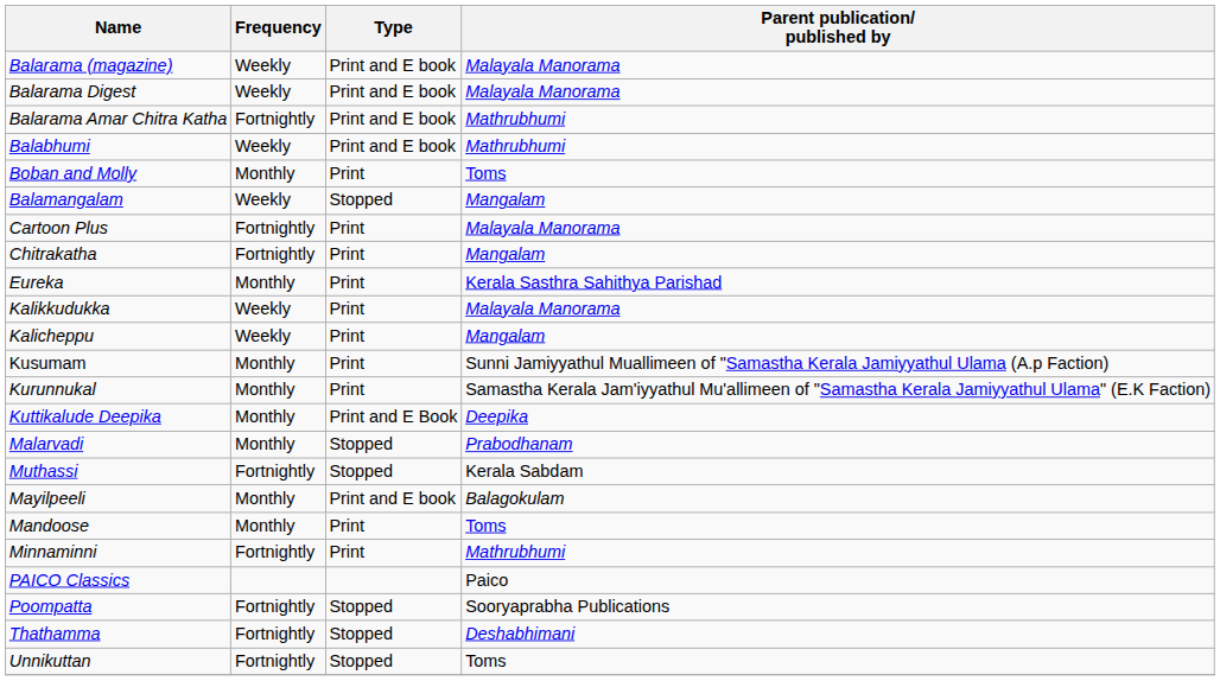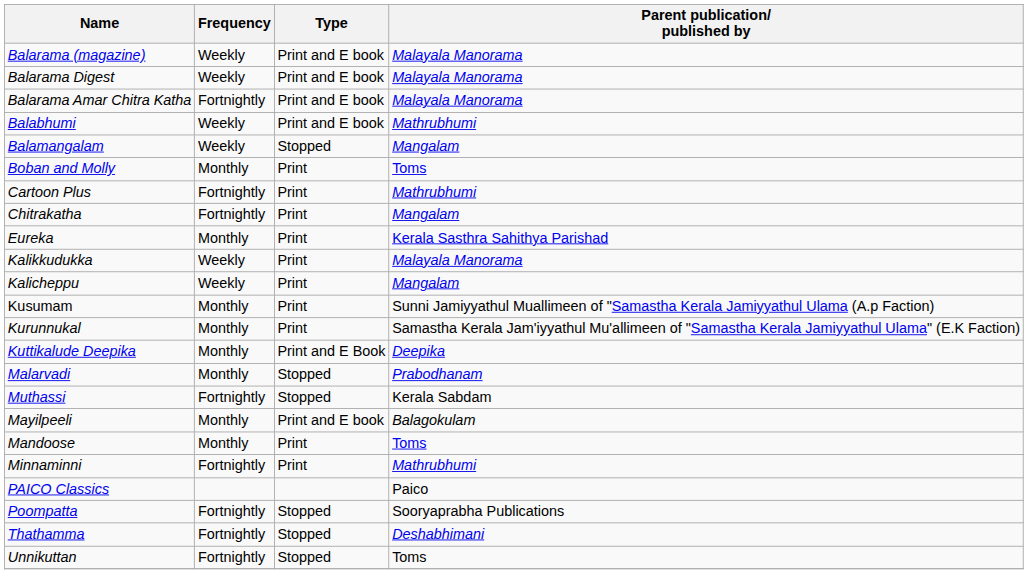 <table class="wikitable">
 <tr>
 <th>Name</th>
 <th>Frequency</th>
 <th>Type</th>
 <th>Parent publication/<br>published by</th>
 </tr>
 <tr>
 <td><em><a href='#'>Balarama (magazine)</a></em></td>
 <td>Weekly</td>
 <td>Print and E book</td>
 <td><em><a href='#'>Malayala Manorama</a></em></td>
 </tr>
 <tr>
 <td><em>Balarama Digest</em></td>
 <td>Weekly</td>
 <td>Print and E book</td>
 <td><em><a href='#'>Malayala Manorama</a></em></td>
 </tr>
 <tr>
 <td><em>Balarama Amar Chitra Katha</em></td>
 <td>Fortnightly</td>
 <td>Print and E book</td>
-<td><em><a href='#'>Mathrubhumi</a></em></td>
+<td><em><a href='#'>Malayala Manorama</a></em></td>
 </tr>
 <tr>
 <td><em><a href='#'>Balabhumi</a></em></td>
 <td>Weekly</td>
 <td>Print and E book</td>
 <td><em><a href='#'>Mathrubhumi</a></em></td>
 </tr>
 <tr>
+<td><em><a href='#'>Balamangalam</a></em></td>
+<td>Weekly</td>
+<td>Stopped</td>
+<td><em><a href='#'>Mangalam</a></em></td>
+</tr>
+<tr>
 <td><em><a href='#'>Boban and Molly</a></em></td>
 <td>Monthly</td>
 <td>Print</td>
 <td><a href='#'>Toms</a></td>
 </tr>
 <tr>
-<td><em><a href='#'>Balamangalam</a></em></td>
-<td>Weekly</td>
-<td>Stopped</td>
-<td><em><a href='#'>Mangalam</a></em></td>
-</tr>
-<tr>
 <td><em>Cartoon Plus</em></td>
 <td>Fortnightly</td>
 <td>Print</td>
-<td><em><a href='#'>Malayala Manorama</a></em></td>
+<td><em><a href='#'>Mathrubhumi</a></em></td>
 </tr>
 <tr>
 <td><em>Chitrakatha</em></td>
 <td>Fortnightly</td>
 <td>Print</td>
 <td><em><a href='#'>Mangalam</a></em></td>
 </tr>
 <tr>
 <td><em>Eureka</em></td>
 <td>Monthly</td>
 <td>Print</td>
 <td><a href='#'>Kerala Sasthra Sahithya Parishad</a></td>
 </tr>
 <tr>
 <td><em>Kalikkudukka</em></td>
 <td>Weekly</td>
 <td>Print</td>
 <td><em><a href='#'>Malayala Manorama</a></em></td>
 </tr>
 <tr>
 <td><em>Kalicheppu</em></td>
 <td>Weekly</td>
 <td>Print</td>
 <td><em><a href='#'>Mangalam</a></em></td>
 </tr>
 <tr>
 <td>Kusumam</td>
 <td>Monthly</td>
 <td>Print</td>
 <td>Sunni Jamiyyathul Muallimeen of "<a href='#'>Samastha Kerala Jamiyyathul Ulama</a> (A.p Faction)</td>
 </tr>
 <tr>
 <td><em>Kurunnukal</em></td>
 <td>Monthly</td>
 <td>Print</td>
 <td>Samastha Kerala Jam'iyyathul Mu'allimeen of "<a href='#'>Samastha Kerala Jamiyyathul Ulama</a>" (E.K Faction)</td>
 </tr>
 <tr>
 <td><em><a href='#'>Kuttikalude Deepika</a></em></td>
 <td>Monthly</td>
 <td>Print and E Book</td>
 <td><em><a href='#'>Deepika</a></em></td>
 </tr>
 <tr>
 <td><em><a href='#'>Malarvadi</a></em></td>
 <td>Monthly</td>
 <td>Stopped</td>
 <td><em><a href='#'>Prabodhanam</a></em></td>
 </tr>
 <tr>
 <td><a href='#'><em>Muthassi</em></a></td>
 <td>Fortnightly</td>
 <td>Stopped</td>
 <td>Kerala Sabdam</td>
 </tr>
 <tr>
 <td><em>Mayilpeeli</em></td>
 <td>Monthly</td>
 <td>Print and E book</td>
 <td><em>Balagokulam</em></td>
 </tr>
 <tr>
 <td><em>Mandoose</em></td>
 <td>Monthly</td>
 <td>Print</td>
 <td><a href='#'>Toms</a></td>
 </tr>
 <tr>
 <td><em>Minnaminni</em></td>
 <td>Fortnightly</td>
 <td>Print</td>
 <td><em><a href='#'>Mathrubhumi</a></em></td>
 </tr>
 <tr>
 <td><em><a href='#'>PAICO Classics</a></em></td>
 <td></td>
 <td></td>
 <td>Paico</td>
 </tr>
 <tr>
 <td><em><a href='#'>Poompatta</a></em></td>
 <td>Fortnightly</td>
 <td>Stopped</td>
 <td>Sooryaprabha Publications</td>
 </tr>
 <tr>
 <td><em><a href='#'>Thathamma</a></em></td>
 <td>Fortnightly</td>
 <td>Stopped</td>
 <td><em><a href='#'>Deshabhimani</a></em></td>
 </tr>
 <tr>
 <td><em>Unnikuttan</em></td>
 <td>Fortnightly</td>
 <td>Stopped</td>
 <td>Toms</td>
 </tr>
 <tr>
 </tr>
 </table>
